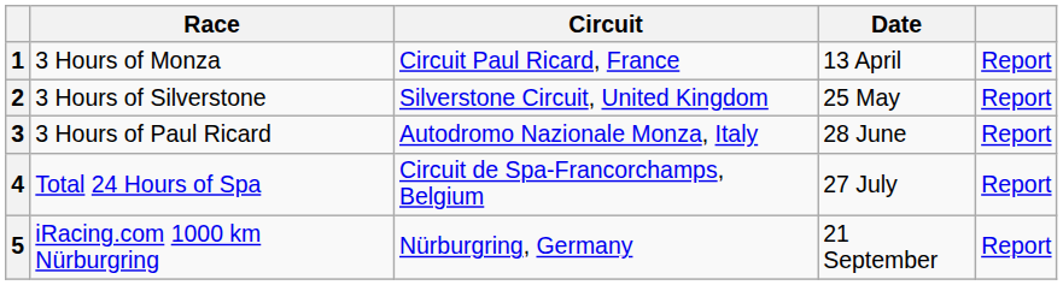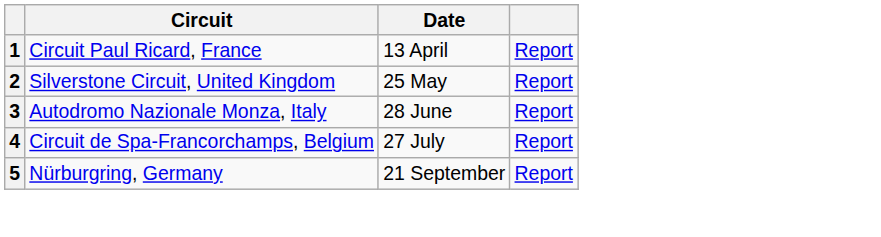 <table class="wikitable" style="font-size: 85%;">
 <tr>
 <th></th>
-<th>Race</th>
 <th>Circuit</th>
 <th>Date</th>
 <th class="unsortable"></th>
 </tr>
 <tr>
 <th>1</th>
-<td>3 Hours of Monza</td>
 <td> <a href='#'>Circuit Paul Ricard</a>, <a href='#'>France</a></td>
 <td>13 April</td>
 <td><a href='#'>Report</a></td>
 </tr>
 <tr>
 <th>2</th>
-<td>3 Hours of Silverstone</td>
 <td> <a href='#'>Silverstone Circuit</a>, <a href='#'>United Kingdom</a></td>
 <td>25 May</td>
 <td><a href='#'>Report</a></td>
 </tr>
 <tr>
 <th>3</th>
-<td>3 Hours of Paul Ricard</td>
 <td> <a href='#'>Autodromo Nazionale Monza</a>, <a href='#'>Italy</a></td>
 <td>28 June</td>
 <td><a href='#'>Report</a></td>
 </tr>
 <tr>
 <th>4</th>
-<td><a href='#'>Total</a> <a href='#'>24 Hours of Spa</a></td>
 <td> <a href='#'>Circuit de Spa-Francorchamps</a>, <a href='#'>Belgium</a></td>
 <td>27 July</td>
 <td><a href='#'>Report</a></td>
 </tr>
 <tr>
 <th>5</th>
-<td><a href='#'>iRacing.com</a> <a href='#'>1000 km Nürburgring</a></td>
 <td> <a href='#'>Nürburgring</a>, <a href='#'>Germany</a></td>
 <td>21 September</td>
 <td><a href='#'>Report</a></td>
 </tr>
 </table>
